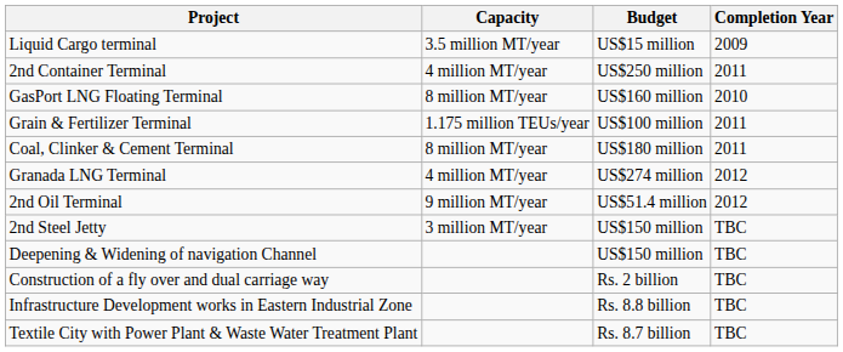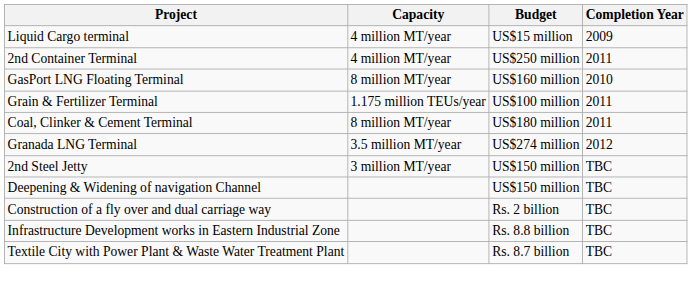 <table class="wikitable" border="1">
 <tr>
 <th>Project</th>
 <th>Capacity</th>
 <th>Budget</th>
 <th>Completion Year</th>
 </tr>
 <tr>
 <td>Liquid Cargo terminal</td>
-<td>3.5 million MT/year</td>
+<td>4 million MT/year</td>
 <td>US$15 million</td>
 <td>2009</td>
 </tr>
 <tr>
 <td>2nd Container Terminal</td>
 <td>4 million MT/year</td>
 <td>US$250 million</td>
 <td>2011</td>
 </tr>
 <tr>
 <td>GasPort LNG Floating Terminal</td>
 <td>8 million MT/year</td>
 <td>US$160 million</td>
 <td>2010</td>
 </tr>
 <tr>
 <td>Grain & Fertilizer Terminal</td>
 <td>1.175 million TEUs/year</td>
 <td>US$100 million</td>
 <td>2011</td>
 </tr>
 <tr>
 <td>Coal, Clinker & Cement Terminal</td>
 <td>8 million MT/year</td>
 <td>US$180 million</td>
 <td>2011</td>
 </tr>
 <tr>
 <td>Granada LNG Terminal</td>
-<td>4 million MT/year</td>
+<td>3.5 million MT/year</td>
 <td>US$274 million</td>
-<td>2012</td>
-</tr>
-<tr>
-<td>2nd Oil Terminal</td>
-<td>9 million MT/year</td>
-<td>US$51.4 million</td>
 <td>2012</td>
 </tr>
 <tr>
 <td>2nd Steel Jetty</td>
 <td>3 million MT/year</td>
 <td>US$150 million</td>
 <td>TBC</td>
 </tr>
 <tr>
 <td>Deepening & Widening of navigation Channel</td>
 <td></td>
 <td>US$150 million</td>
 <td>TBC</td>
 </tr>
 <tr>
 <td>Construction of a fly over and dual carriage way</td>
 <td></td>
 <td>Rs. 2 billion</td>
 <td>TBC</td>
 </tr>
 <tr>
 <td>Infrastructure Development works in Eastern Industrial Zone</td>
 <td></td>
 <td>Rs. 8.8 billion</td>
 <td>TBC</td>
 </tr>
 <tr>
 <td>Textile City with Power Plant & Waste Water Treatment Plant</td>
 <td></td>
 <td>Rs. 8.7 billion</td>
 <td>TBC</td>
 </tr>
 </table>
